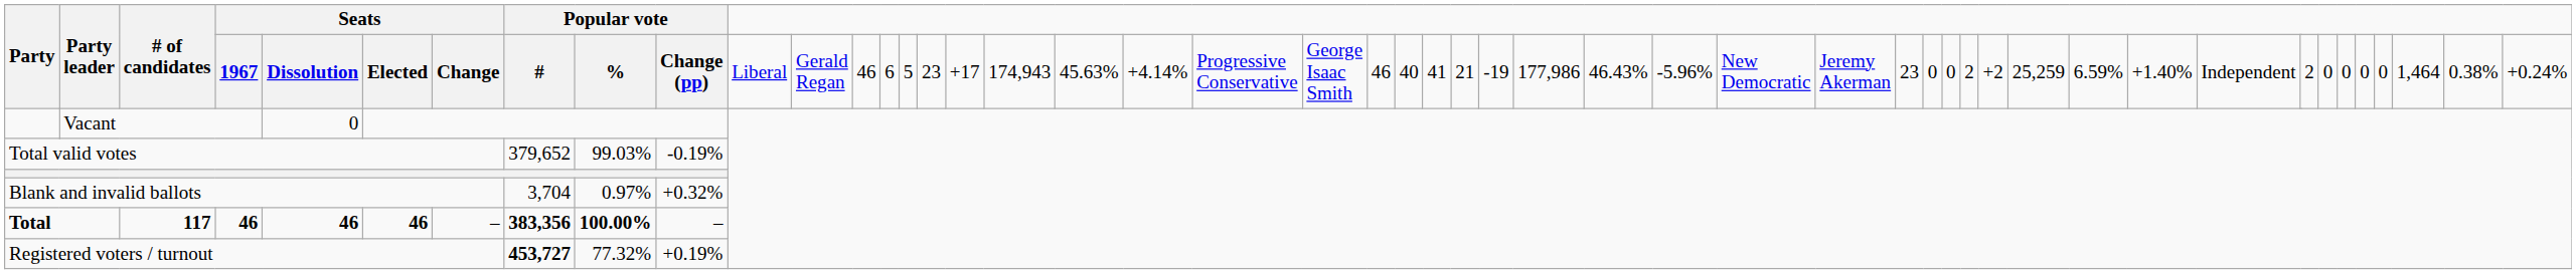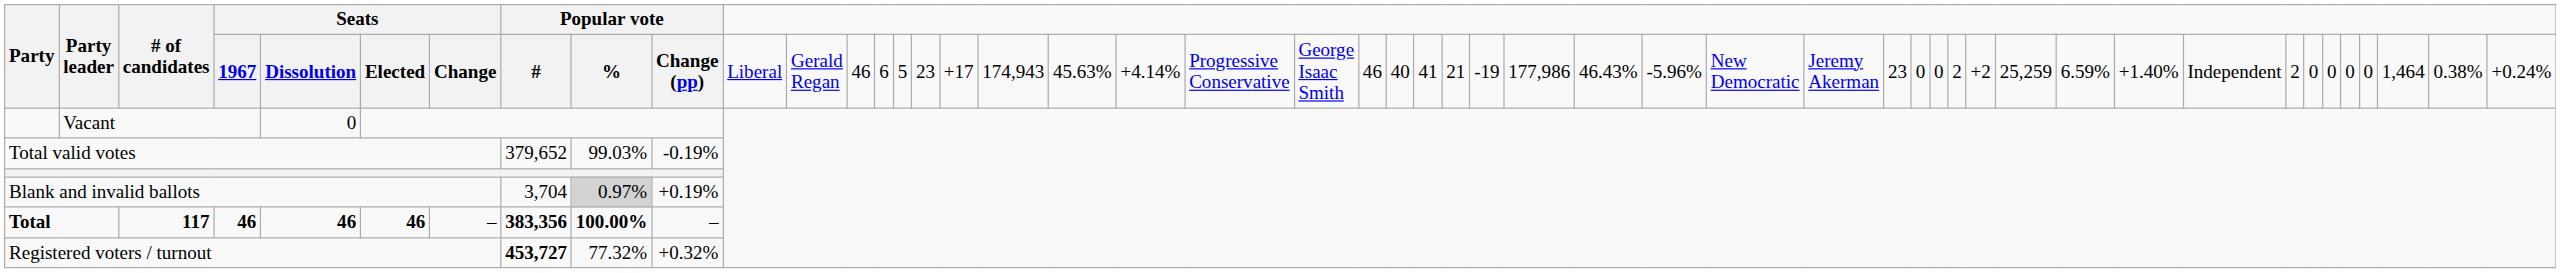 <table class="wikitable">
 <tr>
 <th rowspan="2" colspan="2">Party</th>
 <th rowspan="2">Party leader</th>
 <th rowspan="2"># of<br>candidates</th>
 <th colspan="4">Seats</th>
 <th colspan="3">Popular vote</th>
 </tr>
 <tr>
 <th><a href='#'>1967</a></th>
 <th><span><a href='#'>Dissolution</a></span></th>
 <th>Elected</th>
 <th>Change</th>
 <th>#</th>
 <th>%</th>
 <th>Change (<a href='#'>pp</a>)<br></th>
 <td><a href='#'>Liberal</a></td>
 <td><a href='#'>Gerald Regan</a></td>
 <td align="right">46</td>
 <td align="right">6</td>
 <td align="right">5</td>
 <td align="right">23</td>
 <td align="right">+17</td>
 <td align="right">174,943</td>
 <td align="right">45.63%</td>
 <td align="right">+4.14%<br></td>
 <td><a href='#'>Progressive Conservative</a></td>
 <td><a href='#'>George Isaac Smith</a></td>
 <td align="right">46</td>
 <td align="right">40</td>
 <td align="right">41</td>
 <td align="right">21</td>
 <td align="right">-19</td>
 <td align="right">177,986</td>
 <td align="right">46.43%</td>
 <td align="right">-5.96%<br></td>
 <td><a href='#'>New Democratic</a></td>
 <td><a href='#'>Jeremy Akerman</a></td>
 <td align="right">23</td>
 <td align="right">0</td>
 <td align="right">0</td>
 <td align="right">2</td>
 <td align="right">+2</td>
 <td align="right">25,259</td>
 <td align="right">6.59%</td>
 <td align="right">+1.40%<br></td>
 <td colspan=2>Independent</td>
 <td align="right">2</td>
 <td align="right">0</td>
 <td align="right">0</td>
 <td align="right">0</td>
 <td align="right">0</td>
 <td align="right">1,464</td>
 <td align="right">0.38%</td>
 <td align="right">+0.24%</td>
 </tr>
 <tr>
 <td> </td>
 <td colspan=4>Vacant</td>
 <td align="right">0</td>
 <td colspan=5> </td>
 </tr>
 <tr>
 <td colspan="8">Total valid votes</td>
 <td align="right">379,652</td>
 <td align="right">99.03%</td>
 <td align="right">-0.19%</td>
 </tr>
 <tr>
 <th colspan="11"></th>
 </tr>
 <tr>
 <td colspan="8">Blank and invalid ballots</td>
 <td align="right">3,704</td>
-<td align="right">0.97%</td>
-<td align="right">+0.32%</td>
+<td align="right" style="background: lightgrey;">0.97%</td>
+<td align="right">+0.19%</td>
 </tr>
 <tr>
 <td colspan=3><strong>Total</strong></td>
 <td align="right"><strong>117</strong></td>
 <td align="right"><strong>46</strong></td>
 <td align="right"><strong>46</strong></td>
 <td align="right"><strong>46</strong></td>
 <td align="right">–</td>
 <td align="right"><strong>383,356</strong></td>
 <td align="right"><strong>100.00%</strong></td>
 <td align="right">–</td>
 </tr>
 <tr>
 <td colspan="8">Registered voters / turnout</td>
 <td align="right"><strong>453,727</strong></td>
 <td align="right">77.32%</td>
-<td align="right">+0.19%</td>
+<td align="right">+0.32%</td>
 </tr>
 </table>
